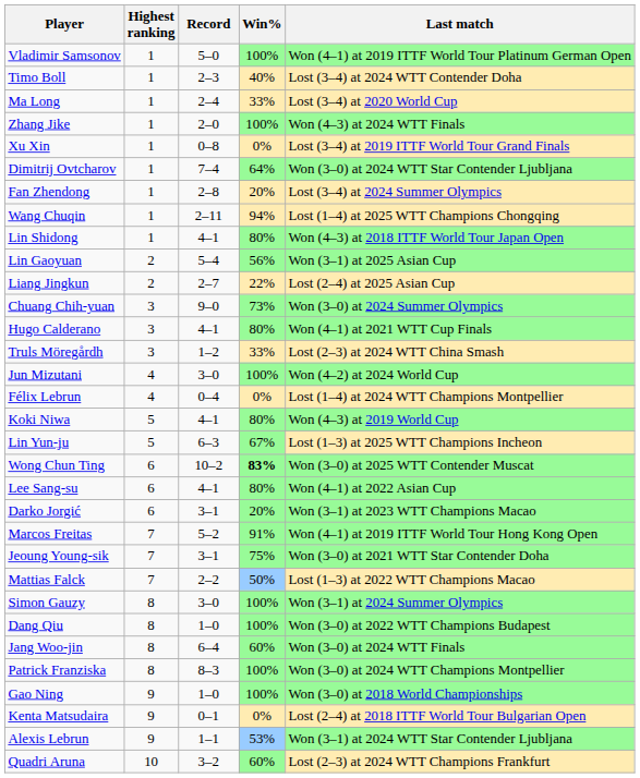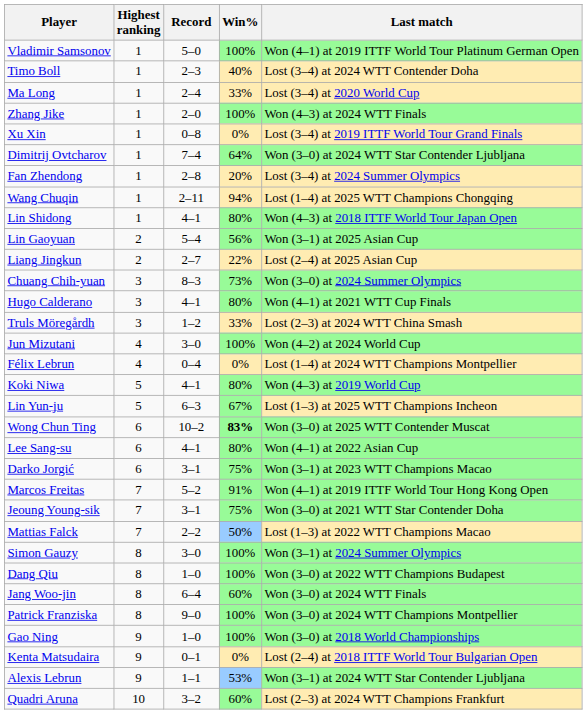 <table class="wikitable sortable" style="font-size:97%;text-align:center">
 <tr>
 <th>Player</th>
 <th>Highest<br>ranking</th>
 <th style="width:60px;">Record</th>
 <th>Win%</th>
 <th>Last match</th>
 </tr>
 <tr>
 <td align="left"> <a href='#'>Vladimir Samsonov</a></td>
 <td>1</td>
 <td>5–0</td>
 <td style="background:#98fb98;">100%</td>
 <td style="background:#98fb98; text-align:left;">Won (4–1) at 2019 ITTF World Tour Platinum German Open</td>
 </tr>
 <tr>
 <td align="left"> <a href='#'>Timo Boll</a></td>
 <td>1</td>
 <td>2–3</td>
 <td style="background:#ffecb2;">40%</td>
 <td style="background:#ffecb2; text-align:left;">Lost (3–4) at 2024 WTT Contender Doha</td>
 </tr>
 <tr>
 <td align="left"> <a href='#'>Ma Long</a></td>
 <td>1</td>
 <td>2–4</td>
 <td style="background:#ffecb2;">33%</td>
 <td style="background:#ffecb2; text-align:left;">Lost (3–4) at <a href='#'>2020 World Cup</a></td>
 </tr>
 <tr>
 <td align="left"> <a href='#'>Zhang Jike</a></td>
 <td>1</td>
 <td>2–0</td>
 <td style="background:#98fb98;">100%</td>
 <td style="background:#98fb98; text-align:left;">Won (4–3) at 2024 WTT Finals</td>
 </tr>
 <tr>
 <td align="left"> <a href='#'>Xu Xin</a></td>
 <td>1</td>
 <td>0–8</td>
 <td style="background:#ffecb2;">0%</td>
 <td style="background:#ffecb2; text-align:left;">Lost (3–4) at <a href='#'>2019 ITTF World Tour Grand Finals</a></td>
 </tr>
 <tr>
 <td align="left"> <a href='#'>Dimitrij Ovtcharov</a></td>
 <td>1</td>
 <td>7–4</td>
 <td style="background:#98fb98;">64%</td>
 <td style="background:#98fb98; text-align:left;">Won (3–0) at 2024 WTT Star Contender Ljubljana</td>
 </tr>
 <tr>
 <td align="left"> <a href='#'>Fan Zhendong</a></td>
 <td>1</td>
 <td>2–8</td>
 <td style="background:#ffecb2;">20%</td>
 <td style="background:#ffecb2; text-align:left;">Lost (3–4) at <a href='#'>2024 Summer Olympics</a></td>
 </tr>
 <tr>
 <td align="left"> <a href='#'>Wang Chuqin</a></td>
 <td>1</td>
 <td>2–11</td>
 <td style="background:#ffecb2;">94%</td>
 <td style="background:#ffecb2; text-align:left;">Lost (1–4) at 2025 WTT Champions Chongqing</td>
 </tr>
 <tr>
 <td align="left"> <a href='#'>Lin Shidong</a></td>
 <td>1</td>
 <td>4–1</td>
 <td style="background:#98fb98;">80%</td>
 <td style="background:#98fb98; text-align:left;">Won (4–3) at <a href='#'>2018 ITTF World Tour Japan Open</a></td>
 </tr>
 <tr>
 <td align="left"> <a href='#'>Lin Gaoyuan</a></td>
 <td>2</td>
 <td>5–4</td>
 <td style="background:#98fb98;">56%</td>
 <td style="background:#98fb98; text-align:left;">Won (3–1) at 2025 Asian Cup</td>
 </tr>
 <tr>
 <td align="left"> <a href='#'>Liang Jingkun</a></td>
 <td>2</td>
 <td>2–7</td>
 <td style="background:#ffecb2;">22%</td>
 <td style="background:#ffecb2; text-align:left;">Lost (2–4) at 2025 Asian Cup</td>
 </tr>
 <tr>
 <td align="left"> <a href='#'>Chuang Chih-yuan</a></td>
 <td>3</td>
-<td>9–0</td>
+<td>8–3</td>
 <td style="background:#98fb98;">73%</td>
 <td style="background:#98fb98; text-align:left;">Won (3–0) at <a href='#'>2024 Summer Olympics</a></td>
 </tr>
 <tr>
 <td align="left"> <a href='#'>Hugo Calderano</a></td>
 <td>3</td>
 <td>4–1</td>
 <td style="background:#98fb98;">80%</td>
 <td style="background:#98fb98; text-align:left;">Won (4–1) at 2021 WTT Cup Finals</td>
 </tr>
 <tr>
 <td align="left"> <a href='#'>Truls Möregårdh</a></td>
 <td>3</td>
 <td>1–2</td>
 <td style="background:#ffecb2;">33%</td>
 <td style="background:#ffecb2; text-align:left;">Lost (2–3) at 2024 WTT China Smash</td>
 </tr>
 <tr>
 <td align="left"> <a href='#'>Jun Mizutani</a></td>
 <td>4</td>
 <td>3–0</td>
 <td style="background:#98fb98;">100%</td>
 <td style="background:#98fb98; text-align:left;">Won (4–2) at 2024 World Cup</td>
 </tr>
 <tr>
 <td align="left"> <a href='#'>Félix Lebrun</a></td>
 <td>4</td>
 <td>0–4</td>
 <td style="background:#ffecb2;">0%</td>
 <td style="background:#ffecb2; text-align:left;">Lost (1–4) at 2024 WTT Champions Montpellier</td>
 </tr>
 <tr>
 <td align="left"> <a href='#'>Koki Niwa</a></td>
 <td>5</td>
 <td>4–1</td>
 <td style="background:#98fb98;">80%</td>
 <td style="background:#98fb98; text-align:left;">Won (4–3) at <a href='#'>2019 World Cup</a></td>
 </tr>
 <tr>
 <td align="left"> <a href='#'>Lin Yun-ju</a></td>
 <td>5</td>
 <td>6–3</td>
 <td style="background:#98fb98;">67%</td>
 <td style="background:#ffecb2; text-align:left;">Lost (1–3) at 2025 WTT Champions Incheon</td>
 </tr>
 <tr>
 <td align="left"> <a href='#'>Wong Chun Ting</a></td>
 <td>6</td>
 <td>10–2</td>
 <td style="background:#98fb98;"><strong>83%</strong></td>
 <td style="background:#98fb98; text-align:left;">Won (3–0) at 2025 WTT Contender Muscat</td>
 </tr>
 <tr>
 <td align="left"> <a href='#'>Lee Sang-su</a></td>
 <td>6</td>
 <td>4–1</td>
 <td style="background:#98fb98;">80%</td>
 <td style="background:#98fb98; text-align:left;">Won (4–1) at 2022 Asian Cup</td>
 </tr>
 <tr>
 <td align="left"> <a href='#'>Darko Jorgić</a></td>
 <td>6</td>
 <td>3–1</td>
-<td style="background:#98fb98;">20%</td>
+<td style="background:#98fb98;">75%</td>
 <td style="background:#98fb98; text-align:left;">Won (3–1) at 2023 WTT Champions Macao</td>
 </tr>
 <tr>
 <td align="left"> <a href='#'>Marcos Freitas</a></td>
 <td>7</td>
 <td>5–2</td>
 <td style="background:#98fb98;">91%</td>
 <td style="background:#98fb98; text-align:left;">Won (4–1) at 2019 ITTF World Tour Hong Kong Open</td>
 </tr>
 <tr>
 <td align="left"> <a href='#'>Jeoung Young-sik</a></td>
 <td>7</td>
 <td>3–1</td>
 <td style="background:#98fb98;">75%</td>
 <td style="background:#98fb98; text-align:left;">Won (3–0) at 2021 WTT Star Contender Doha</td>
 </tr>
 <tr>
 <td align="left"> <a href='#'>Mattias Falck</a></td>
 <td>7</td>
 <td>2–2</td>
 <td style="background:#99ccff;">50%</td>
 <td style="background:#ffecb2; text-align:left;">Lost (1–3) at 2022 WTT Champions Macao</td>
 </tr>
 <tr>
 <td align="left"> <a href='#'>Simon Gauzy</a></td>
 <td>8</td>
 <td>3–0</td>
 <td style="background:#98fb98;">100%</td>
 <td style="background:#98fb98; text-align:left;">Won (3–1) at <a href='#'>2024 Summer Olympics</a></td>
 </tr>
 <tr>
 <td align="left"> <a href='#'>Dang Qiu</a></td>
 <td>8</td>
 <td>1–0</td>
 <td style="background:#98fb98;">100%</td>
 <td style="background:#98fb98; text-align:left;">Won (3–0) at 2022 WTT Champions Budapest</td>
 </tr>
 <tr>
 <td align="left"> <a href='#'>Jang Woo-jin</a></td>
 <td>8</td>
 <td>6–4</td>
 <td style="background:#98fb98;">60%</td>
 <td style="background:#98fb98; text-align:left;">Won (3–0) at 2024 WTT Finals</td>
 </tr>
 <tr>
 <td align="left"> <a href='#'>Patrick Franziska</a></td>
 <td>8</td>
-<td>8–3</td>
+<td>9–0</td>
 <td style="background:#98fb98;">100%</td>
 <td style="background:#98fb98; text-align:left;">Won (3–0) at 2024 WTT Champions Montpellier</td>
 </tr>
 <tr>
 <td align="left"> <a href='#'>Gao Ning</a></td>
 <td>9</td>
 <td>1–0</td>
 <td style="background:#98fb98;">100%</td>
 <td style="background:#98fb98; text-align:left;">Won (3–0) at <a href='#'>2018 World Championships</a></td>
 </tr>
 <tr>
 <td align="left"> <a href='#'>Kenta Matsudaira</a></td>
 <td>9</td>
 <td>0–1</td>
 <td style="background:#ffecb2;">0%</td>
 <td style="background:#ffecb2; text-align:left;">Lost (2–4) at <a href='#'>2018 ITTF World Tour Bulgarian Open</a></td>
 </tr>
 <tr>
 <td align="left"> <a href='#'>Alexis Lebrun</a></td>
 <td>9</td>
 <td>1–1</td>
 <td style="background:#99ccff;">53%</td>
 <td style="background:#98fb98; text-align:left;">Won (3–1) at 2024 WTT Star Contender Ljubljana</td>
 </tr>
 <tr>
 <td align="left"> <a href='#'>Quadri Aruna</a></td>
 <td>10</td>
 <td>3–2</td>
 <td style="background:#98fb98;">60%</td>
 <td style="background:#ffecb2; text-align:left;">Lost (2–3) at 2024	WTT Champions Frankfurt</td>
 </tr>
 </table>
